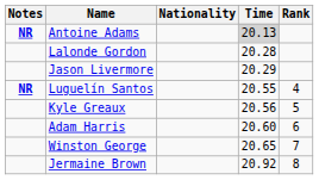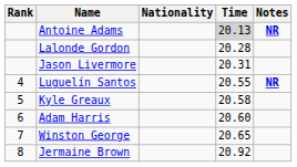 <table class="wikitable sortable" style="text-align:center;font-size:95%">
 <tr>
-<th>Notes</th>
+<th>Rank</th>
 <th>Name</th>
 <th>Nationality</th>
 <th>Time</th>
-<th>Rank</th>
+<th>Notes</th>
 </tr>
 <tr>
-<td><strong><a href='#'>NR</a></strong></td>
+<td></td>
 <td align=left><a href='#'>Antoine Adams</a></td>
 <td align=left></td>
 <td style="background: lightgrey;">20.13</td>
-<td></td>
+<td><strong><a href='#'>NR</a></strong></td>
 </tr>
 <tr>
 <td></td>
 <td align=left><a href='#'>Lalonde Gordon</a></td>
 <td align=left></td>
 <td>20.28</td>
 <td></td>
 </tr>
 <tr>
 <td></td>
 <td align=left><a href='#'>Jason Livermore</a></td>
 <td align=left></td>
-<td>20.29</td>
+<td>20.31</td>
 <td></td>
 </tr>
 <tr>
-<td><strong><a href='#'>NR</a></strong></td>
+<td>4</td>
 <td align=left><a href='#'>Luguelín Santos</a></td>
 <td align=left></td>
 <td>20.55</td>
-<td>4</td>
+<td><strong><a href='#'>NR</a></strong></td>
 </tr>
 <tr>
-<td></td>
+<td>5</td>
 <td align=left><a href='#'>Kyle Greaux</a></td>
 <td align=left></td>
-<td>20.56</td>
-<td>5</td>
+<td>20.58</td>
+<td></td>
 </tr>
 <tr>
-<td></td>
+<td>6</td>
 <td align=left><a href='#'>Adam Harris</a></td>
 <td align=left></td>
 <td>20.60</td>
-<td>6</td>
+<td></td>
 </tr>
 <tr>
-<td></td>
+<td>7</td>
 <td align=left><a href='#'>Winston George</a></td>
 <td align=left></td>
 <td>20.65</td>
-<td>7</td>
+<td></td>
 </tr>
 <tr>
-<td></td>
+<td>8</td>
 <td align=left><a href='#'>Jermaine Brown</a></td>
 <td align=left></td>
 <td>20.92</td>
-<td>8</td>
+<td></td>
 </tr>
 </table>
